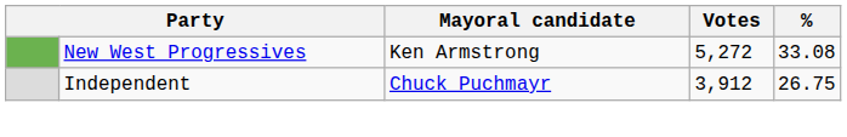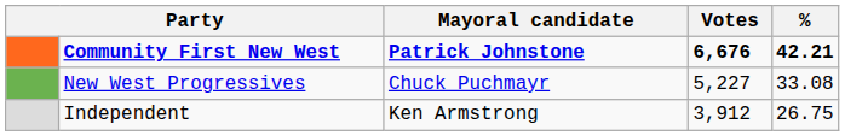 <table class="wikitable">
 <tr>
 <th width="250px" colspan="2">Party</th>
 <th width="200px">Mayoral candidate</th>
 <th width="50px">Votes</th>
 <th width="30px">%</th>
 </tr>
 <tr>
+<td style="background:#ff681d;" width="30px"> </td>
+<td><strong><a href='#'>Community First New West</a></strong></td>
+<td><strong><a href='#'>Patrick Johnstone</a></strong> </td>
+<td><strong>6,676</strong></td>
+<td><strong>42.21</strong></td>
+</tr>
+<tr>
 <td style="background:#6bb24f;" width="30px"> </td>
 <td><a href='#'>New West Progressives</a></td>
-<td>Ken Armstrong</td>
-<td>5,272</td>
+<td><a href='#'>Chuck Puchmayr</a></td>
+<td>5,227</td>
 <td>33.08</td>
 </tr>
 <tr>
 <td style="background:gainsboro" width="30px"> </td>
 <td>Independent</td>
-<td><a href='#'>Chuck Puchmayr</a></td>
+<td>Ken Armstrong</td>
 <td>3,912</td>
 <td>26.75</td>
 </tr>
 </table>
